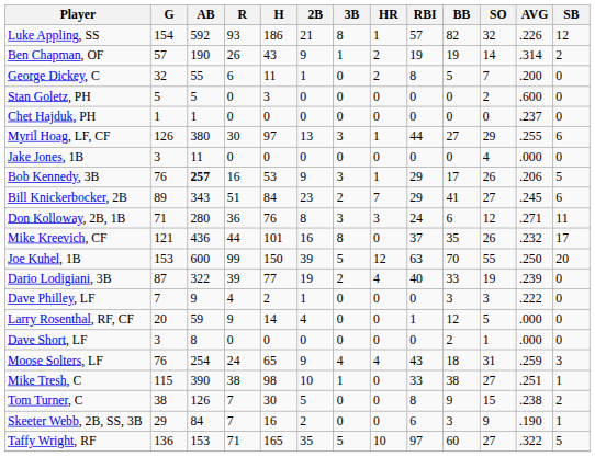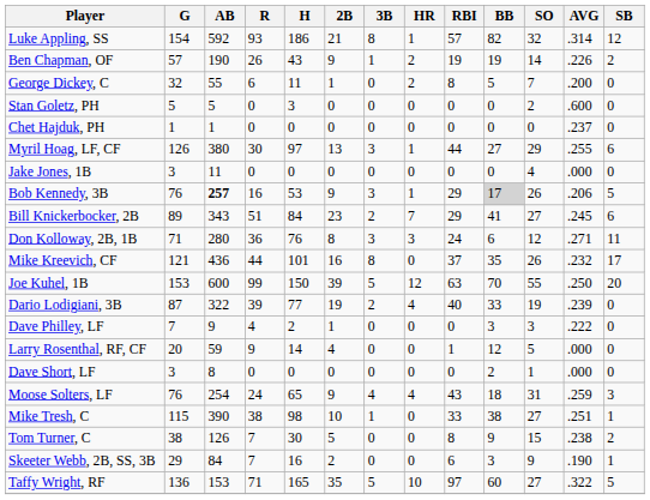 <table class="wikitable sortable">
 <tr>
 <th width="24%">Player</th>
 <th width="6%">G</th>
 <th width="6%">AB</th>
 <th width="6%">R</th>
 <th width="6%">H</th>
 <th width="6%">2B</th>
 <th width="6%">3B</th>
 <th width="6%">HR</th>
 <th width="6%">RBI</th>
 <th width="6%">BB</th>
 <th width="6%">SO</th>
 <th width="6%">AVG</th>
 <th width="6%">SB</th>
 </tr>
 <tr>
 <td><a href='#'>Luke Appling</a>, SS</td>
 <td>154</td>
 <td>592</td>
 <td>93</td>
 <td>186</td>
 <td>21</td>
 <td>8</td>
 <td>1</td>
 <td>57</td>
 <td>82</td>
 <td>32</td>
-<td>.226</td>
+<td>.314</td>
 <td>12</td>
 </tr>
 <tr>
 <td><a href='#'>Ben Chapman</a>, OF</td>
 <td>57</td>
 <td>190</td>
 <td>26</td>
 <td>43</td>
 <td>9</td>
 <td>1</td>
 <td>2</td>
 <td>19</td>
 <td>19</td>
 <td>14</td>
-<td>.314</td>
+<td>.226</td>
 <td>2</td>
 </tr>
 <tr>
 <td><a href='#'>George Dickey</a>, C</td>
 <td>32</td>
 <td>55</td>
 <td>6</td>
 <td>11</td>
 <td>1</td>
 <td>0</td>
 <td>2</td>
 <td>8</td>
 <td>5</td>
 <td>7</td>
 <td>.200</td>
 <td>0</td>
 </tr>
 <tr>
 <td><a href='#'>Stan Goletz</a>, PH</td>
 <td>5</td>
 <td>5</td>
 <td>0</td>
 <td>3</td>
 <td>0</td>
 <td>0</td>
 <td>0</td>
 <td>0</td>
 <td>0</td>
 <td>2</td>
 <td>.600</td>
 <td>0</td>
 </tr>
 <tr>
 <td><a href='#'>Chet Hajduk</a>, PH</td>
 <td>1</td>
 <td>1</td>
 <td>0</td>
 <td>0</td>
 <td>0</td>
 <td>0</td>
 <td>0</td>
 <td>0</td>
 <td>0</td>
 <td>0</td>
 <td>.237</td>
 <td>0</td>
 </tr>
 <tr>
 <td><a href='#'>Myril Hoag</a>, LF, CF</td>
 <td>126</td>
 <td>380</td>
 <td>30</td>
 <td>97</td>
 <td>13</td>
 <td>3</td>
 <td>1</td>
 <td>44</td>
 <td>27</td>
 <td>29</td>
 <td>.255</td>
 <td>6</td>
 </tr>
 <tr>
 <td><a href='#'>Jake Jones</a>, 1B</td>
 <td>3</td>
 <td>11</td>
 <td>0</td>
 <td>0</td>
 <td>0</td>
 <td>0</td>
 <td>0</td>
 <td>0</td>
 <td>0</td>
 <td>4</td>
 <td>.000</td>
 <td>0</td>
 </tr>
 <tr>
 <td><a href='#'>Bob Kennedy</a>, 3B</td>
 <td>76</td>
 <td><strong>257</strong></td>
 <td>16</td>
 <td>53</td>
 <td>9</td>
 <td>3</td>
 <td>1</td>
 <td>29</td>
-<td>17</td>
+<td style="background: lightgrey;">17</td>
 <td>26</td>
 <td>.206</td>
 <td>5</td>
 </tr>
 <tr>
 <td><a href='#'>Bill Knickerbocker</a>, 2B</td>
 <td>89</td>
 <td>343</td>
 <td>51</td>
 <td>84</td>
 <td>23</td>
 <td>2</td>
 <td>7</td>
 <td>29</td>
 <td>41</td>
 <td>27</td>
 <td>.245</td>
 <td>6</td>
 </tr>
 <tr>
 <td><a href='#'>Don Kolloway</a>, 2B, 1B</td>
 <td>71</td>
 <td>280</td>
 <td>36</td>
 <td>76</td>
 <td>8</td>
 <td>3</td>
 <td>3</td>
 <td>24</td>
 <td>6</td>
 <td>12</td>
 <td>.271</td>
 <td>11</td>
 </tr>
 <tr>
 <td><a href='#'>Mike Kreevich</a>, CF</td>
 <td>121</td>
 <td>436</td>
 <td>44</td>
 <td>101</td>
 <td>16</td>
 <td>8</td>
 <td>0</td>
 <td>37</td>
 <td>35</td>
 <td>26</td>
 <td>.232</td>
 <td>17</td>
 </tr>
 <tr>
 <td><a href='#'>Joe Kuhel</a>, 1B</td>
 <td>153</td>
 <td>600</td>
 <td>99</td>
 <td>150</td>
 <td>39</td>
 <td>5</td>
 <td>12</td>
 <td>63</td>
 <td>70</td>
 <td>55</td>
 <td>.250</td>
 <td>20</td>
 </tr>
 <tr>
 <td><a href='#'>Dario Lodigiani</a>, 3B</td>
 <td>87</td>
 <td>322</td>
 <td>39</td>
 <td>77</td>
 <td>19</td>
 <td>2</td>
 <td>4</td>
 <td>40</td>
 <td>33</td>
 <td>19</td>
 <td>.239</td>
 <td>0</td>
 </tr>
 <tr>
 <td><a href='#'>Dave Philley</a>, LF</td>
 <td>7</td>
 <td>9</td>
 <td>4</td>
 <td>2</td>
 <td>1</td>
 <td>0</td>
 <td>0</td>
 <td>0</td>
 <td>3</td>
 <td>3</td>
 <td>.222</td>
 <td>0</td>
 </tr>
 <tr>
 <td><a href='#'>Larry Rosenthal</a>, RF, CF</td>
 <td>20</td>
 <td>59</td>
 <td>9</td>
 <td>14</td>
 <td>4</td>
 <td>0</td>
 <td>0</td>
 <td>1</td>
 <td>12</td>
 <td>5</td>
 <td>.000</td>
 <td>0</td>
 </tr>
 <tr>
 <td><a href='#'>Dave Short</a>, LF</td>
 <td>3</td>
 <td>8</td>
 <td>0</td>
 <td>0</td>
 <td>0</td>
 <td>0</td>
 <td>0</td>
 <td>0</td>
 <td>2</td>
 <td>1</td>
 <td>.000</td>
 <td>0</td>
 </tr>
 <tr>
 <td><a href='#'>Moose Solters</a>, LF</td>
 <td>76</td>
 <td>254</td>
 <td>24</td>
 <td>65</td>
 <td>9</td>
 <td>4</td>
 <td>4</td>
 <td>43</td>
 <td>18</td>
 <td>31</td>
 <td>.259</td>
 <td>3</td>
 </tr>
 <tr>
 <td><a href='#'>Mike Tresh</a>, C</td>
 <td>115</td>
 <td>390</td>
 <td>38</td>
 <td>98</td>
 <td>10</td>
 <td>1</td>
 <td>0</td>
 <td>33</td>
 <td>38</td>
 <td>27</td>
 <td>.251</td>
 <td>1</td>
 </tr>
 <tr>
 <td><a href='#'>Tom Turner</a>, C</td>
 <td>38</td>
 <td>126</td>
 <td>7</td>
 <td>30</td>
 <td>5</td>
 <td>0</td>
 <td>0</td>
 <td>8</td>
 <td>9</td>
 <td>15</td>
 <td>.238</td>
 <td>2</td>
 </tr>
 <tr>
 <td><a href='#'>Skeeter Webb</a>, 2B, SS, 3B</td>
 <td>29</td>
 <td>84</td>
 <td>7</td>
 <td>16</td>
 <td>2</td>
 <td>0</td>
 <td>0</td>
 <td>6</td>
 <td>3</td>
 <td>9</td>
 <td>.190</td>
 <td>1</td>
 </tr>
 <tr>
 <td><a href='#'>Taffy Wright</a>, RF</td>
 <td>136</td>
 <td>153</td>
 <td>71</td>
 <td>165</td>
 <td>35</td>
 <td>5</td>
 <td>10</td>
 <td>97</td>
 <td>60</td>
 <td>27</td>
 <td>.322</td>
 <td>5</td>
 </tr>
 <tr>
 </tr>
 </table>
